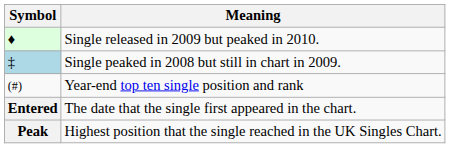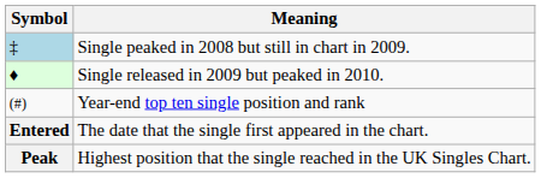 <table Class="wikitable">
 <tr>
 <th>Symbol</th>
 <th>Meaning</th>
 </tr>
 <tr>
+<td bgcolor=lightblue>‡</td>
+<td>Single peaked in 2008 but still in chart in 2009.</td>
+</tr>
+<tr>
 <td bgcolor=#DDFFDD>♦</td>
 <td>Single released in 2009 but peaked in 2010.</td>
-</tr>
-<tr>
-<td bgcolor=lightblue>‡</td>
-<td>Single peaked in 2008 but still in chart in 2009.</td>
 </tr>
 <tr>
 <td><small>(#)</small></td>
 <td>Year-end <a href='#'>top ten single</a> position and rank</td>
 </tr>
 <tr>
 <th>Entered</th>
 <td>The date that the single first appeared in the chart.</td>
 </tr>
 <tr>
 <th>Peak</th>
 <td>Highest position that the single reached in the UK Singles Chart.</td>
 </tr>
 </table>
